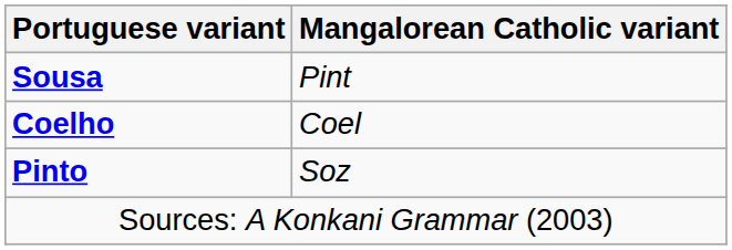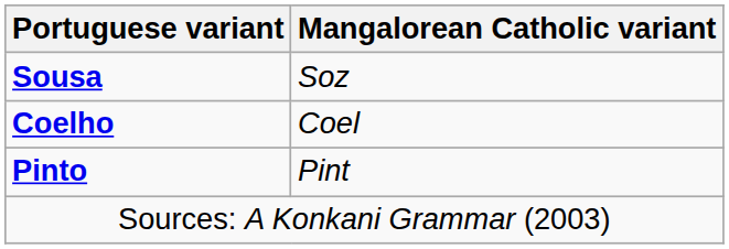 <table class="wikitable">
 <tr>
 <th>Portuguese variant</th>
 <th>Mangalorean Catholic variant</th>
 </tr>
 <tr>
 <td><strong><a href='#'>Sousa</a></strong></td>
-<td><em>Pint</em></td>
+<td><em>Soz</em></td>
 </tr>
 <tr>
 <td><strong><a href='#'>Coelho</a></strong></td>
 <td><em>Coel</em></td>
 </tr>
 <tr>
 <td><strong><a href='#'>Pinto</a></strong></td>
-<td><em>Soz</em></td>
+<td><em>Pint</em></td>
 </tr>
 <tr>
 <td colspan=5 align="center">Sources: <em>A Konkani Grammar</em> (2003)</td>
 </tr>
 </table>
